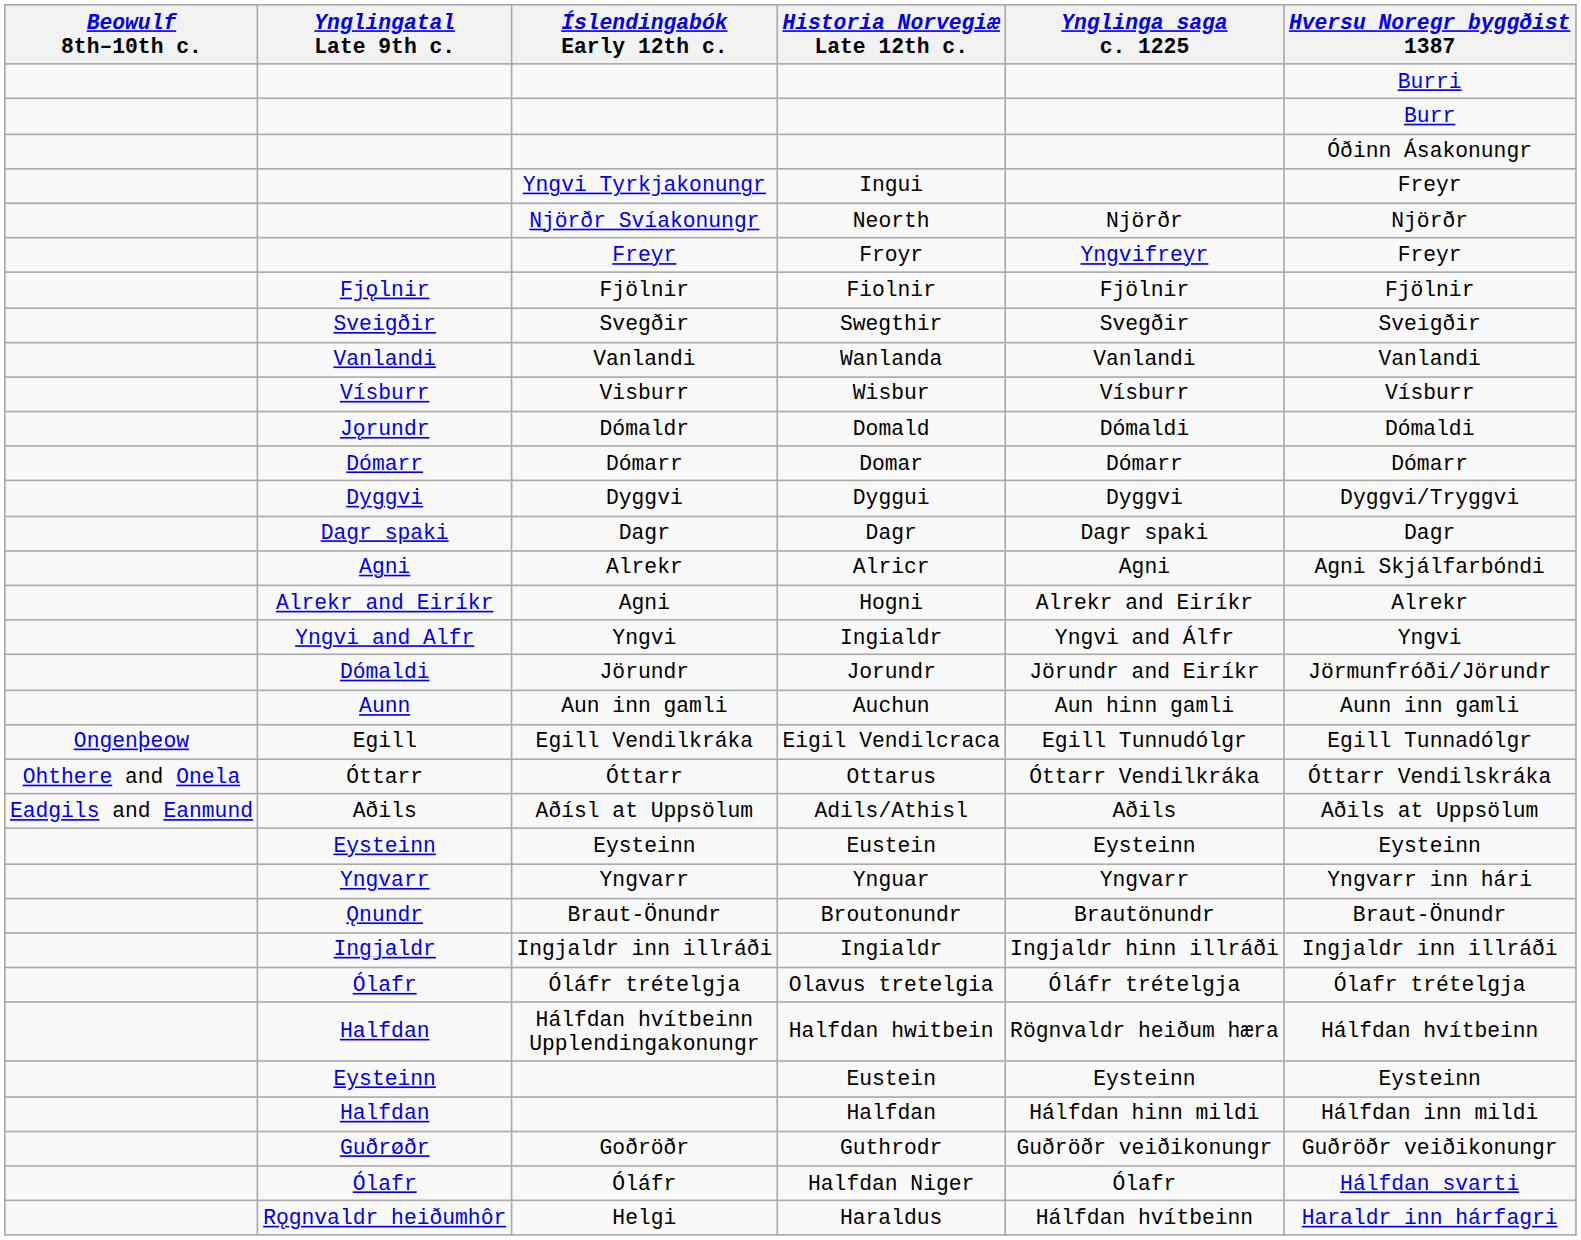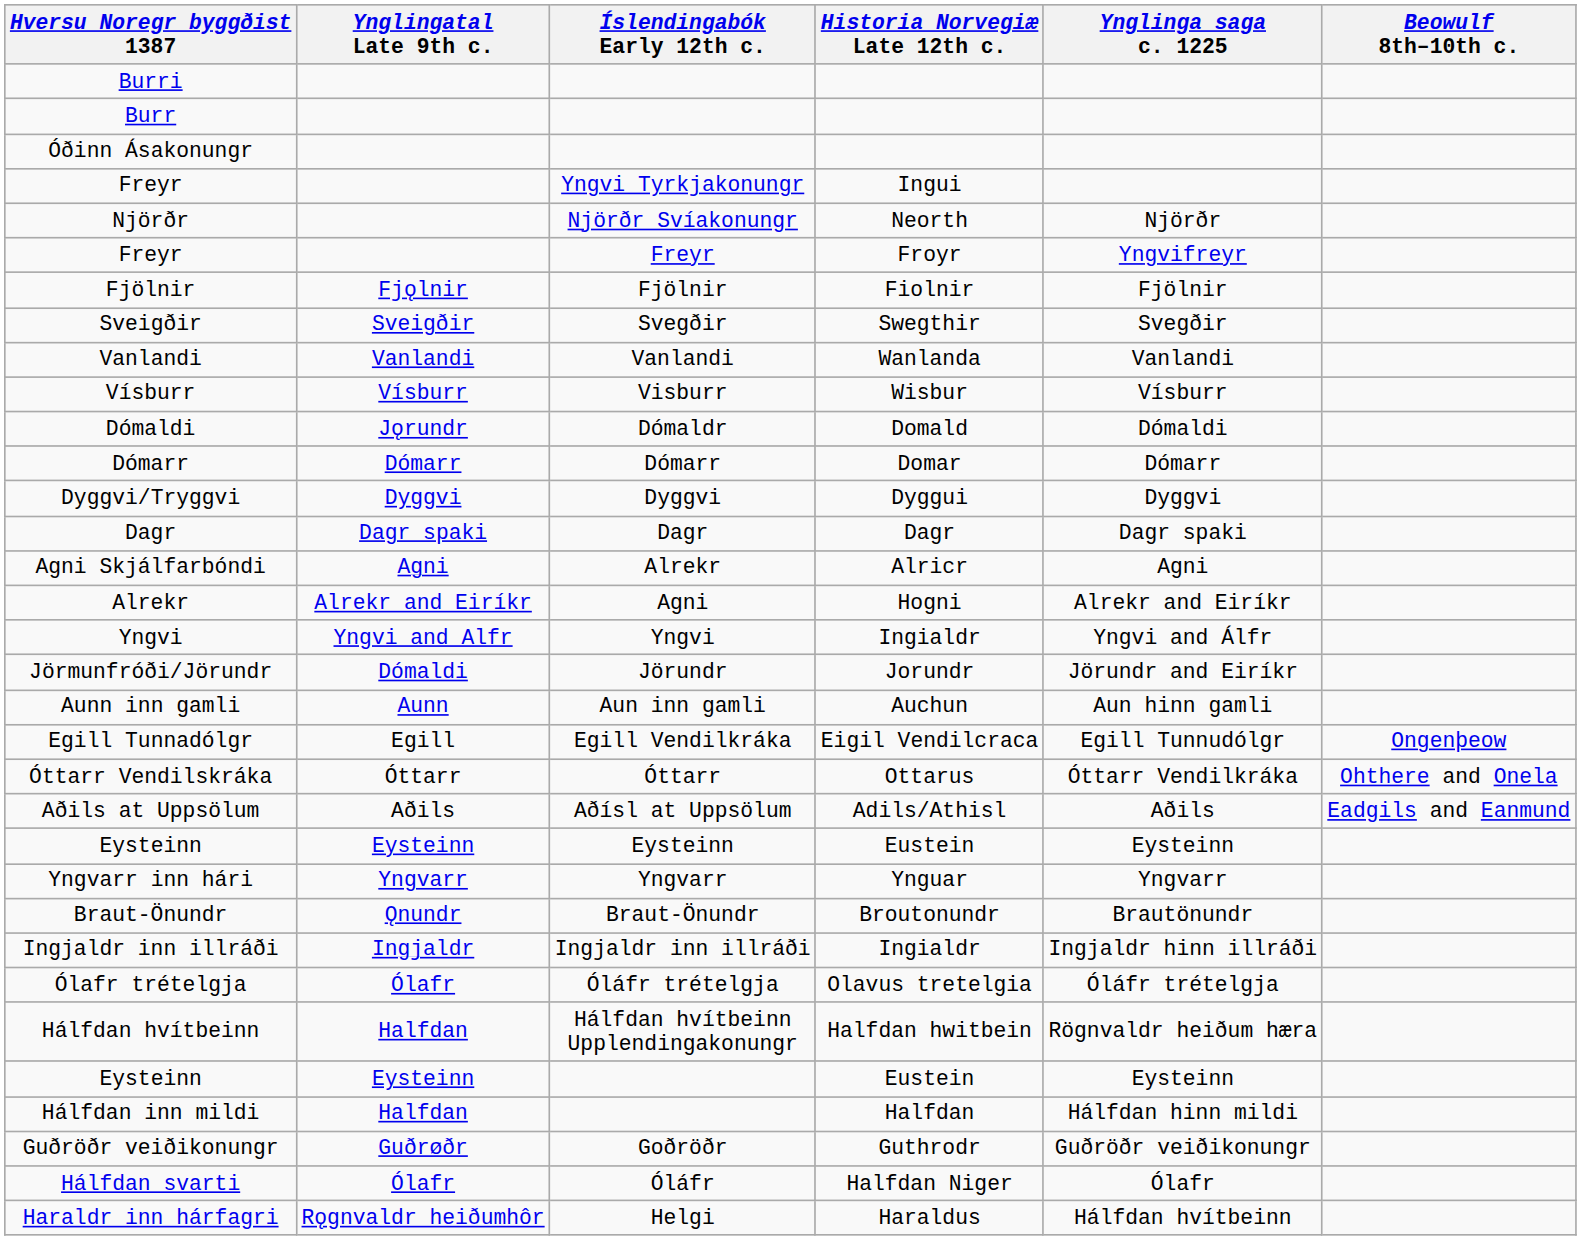 <table class="wikitable" style="text-align: center">
 <tr>
-<th><em><a href='#'>Beowulf</a></em><br>8th–10th c.</th>
+<th><em><a href='#'>Hversu Noregr byggðist</a></em><br>1387</th>
 <th><em><a href='#'>Ynglingatal</a></em><br>Late 9th c.</th>
 <th><em><a href='#'>Íslendingabók</a></em><br>Early 12th c.</th>
 <th><em><a href='#'>Historia Norvegiæ</a></em><br>Late 12th c.</th>
 <th><em><a href='#'>Ynglinga saga</a></em><br>c. 1225</th>
-<th><em><a href='#'>Hversu Noregr byggðist</a></em><br>1387</th>
+<th><em><a href='#'>Beowulf</a></em><br>8th–10th c.</th>
 </tr>
 <tr>
+<td><a href='#'>Burri</a></td>
 <td></td>
 <td></td>
 <td></td>
 <td></td>
 <td></td>
-<td><a href='#'>Burri</a></td>
 </tr>
 <tr>
+<td><a href='#'>Burr</a></td>
 <td></td>
 <td></td>
 <td></td>
 <td></td>
 <td></td>
-<td><a href='#'>Burr</a></td>
 </tr>
 <tr>
+<td>Óðinn Ásakonungr</td>
 <td></td>
 <td></td>
 <td></td>
 <td></td>
 <td></td>
-<td>Óðinn Ásakonungr</td>
 </tr>
 <tr>
-<td></td>
+<td>Freyr</td>
 <td></td>
 <td><a href='#'>Yngvi Tyrkjakonungr</a></td>
 <td>Ingui</td>
 <td></td>
-<td>Freyr</td>
+<td></td>
 </tr>
 <tr>
-<td></td>
+<td>Njörðr</td>
 <td></td>
 <td><a href='#'>Njörðr Svíakonungr</a></td>
 <td>Neorth</td>
 <td>Njörðr</td>
-<td>Njörðr</td>
+<td></td>
 </tr>
 <tr>
-<td></td>
+<td>Freyr</td>
 <td></td>
 <td><a href='#'>Freyr</a></td>
 <td>Froyr</td>
 <td><a href='#'>Yngvifreyr</a></td>
-<td>Freyr</td>
+<td></td>
 </tr>
 <tr>
-<td></td>
+<td>Fjölnir</td>
 <td><a href='#'>Fjǫlnir</a></td>
 <td>Fjölnir</td>
 <td>Fiolnir</td>
 <td>Fjölnir</td>
-<td>Fjölnir</td>
+<td></td>
 </tr>
 <tr>
-<td></td>
+<td>Sveigðir</td>
 <td><a href='#'>Sveigðir</a></td>
 <td>Svegðir</td>
 <td>Swegthir</td>
 <td>Svegðir</td>
-<td>Sveigðir</td>
+<td></td>
 </tr>
 <tr>
-<td></td>
+<td>Vanlandi</td>
 <td><a href='#'>Vanlandi</a></td>
 <td>Vanlandi</td>
 <td>Wanlanda</td>
 <td>Vanlandi</td>
-<td>Vanlandi</td>
+<td></td>
 </tr>
 <tr>
-<td></td>
+<td>Vísburr</td>
 <td><a href='#'>Vísburr</a></td>
 <td>Visburr</td>
 <td>Wisbur</td>
 <td>Vísburr</td>
-<td>Vísburr</td>
+<td></td>
 </tr>
 <tr>
-<td></td>
+<td>Dómaldi</td>
 <td><a href='#'>Jǫrundr</a></td>
 <td>Dómaldr</td>
 <td>Domald</td>
 <td>Dómaldi</td>
-<td>Dómaldi</td>
+<td></td>
 </tr>
 <tr>
-<td></td>
+<td>Dómarr</td>
 <td><a href='#'>Dómarr</a></td>
 <td>Dómarr</td>
 <td>Domar</td>
 <td>Dómarr</td>
-<td>Dómarr</td>
+<td></td>
 </tr>
 <tr>
-<td></td>
+<td>Dyggvi/Tryggvi</td>
 <td><a href='#'>Dyggvi</a></td>
 <td>Dyggvi</td>
 <td>Dyggui</td>
 <td>Dyggvi</td>
-<td>Dyggvi/Tryggvi</td>
+<td></td>
 </tr>
 <tr>
-<td></td>
+<td>Dagr</td>
 <td><a href='#'>Dagr spaki</a></td>
 <td>Dagr</td>
 <td>Dagr</td>
 <td>Dagr spaki</td>
-<td>Dagr</td>
+<td></td>
 </tr>
 <tr>
-<td></td>
+<td>Agni Skjálfarbóndi</td>
 <td><a href='#'>Agni</a></td>
 <td>Alrekr</td>
 <td>Alricr</td>
 <td>Agni</td>
-<td>Agni Skjálfarbóndi</td>
+<td></td>
 </tr>
 <tr>
-<td></td>
+<td>Alrekr</td>
 <td><a href='#'>Alrekr and Eiríkr</a></td>
 <td>Agni</td>
 <td>Hogni</td>
 <td>Alrekr and Eiríkr</td>
-<td>Alrekr</td>
+<td></td>
 </tr>
 <tr>
-<td></td>
+<td>Yngvi</td>
 <td><a href='#'>Yngvi and Alfr</a></td>
 <td>Yngvi</td>
 <td>Ingialdr</td>
 <td>Yngvi and Álfr</td>
-<td>Yngvi</td>
+<td></td>
 </tr>
 <tr>
-<td></td>
+<td>Jörmunfróði/Jörundr</td>
 <td><a href='#'>Dómaldi</a></td>
 <td>Jörundr</td>
 <td>Jorundr</td>
 <td>Jörundr and Eiríkr</td>
-<td>Jörmunfróði/Jörundr</td>
+<td></td>
 </tr>
 <tr>
-<td></td>
+<td>Aunn inn gamli</td>
 <td><a href='#'>Aunn</a></td>
 <td>Aun inn gamli</td>
 <td>Auchun</td>
 <td>Aun hinn gamli</td>
-<td>Aunn inn gamli</td>
+<td></td>
 </tr>
 <tr>
-<td><a href='#'>Ongenþeow</a></td>
+<td>Egill Tunnadólgr</td>
 <td>Egill</td>
 <td>Egill Vendilkráka</td>
 <td>Eigil Vendilcraca</td>
 <td>Egill Tunnudólgr</td>
-<td>Egill Tunnadólgr</td>
+<td><a href='#'>Ongenþeow</a></td>
 </tr>
 <tr>
-<td><a href='#'>Ohthere</a> and <a href='#'>Onela</a></td>
+<td>Óttarr Vendilskráka</td>
 <td>Óttarr</td>
 <td>Óttarr</td>
 <td>Ottarus</td>
 <td>Óttarr Vendilkráka</td>
-<td>Óttarr Vendilskráka</td>
+<td><a href='#'>Ohthere</a> and <a href='#'>Onela</a></td>
 </tr>
 <tr>
-<td><a href='#'>Eadgils</a> and <a href='#'>Eanmund</a></td>
+<td>Aðils at Uppsölum</td>
 <td>Aðils</td>
 <td>Aðísl at Uppsölum</td>
 <td>Adils/Athisl</td>
 <td>Aðils</td>
-<td>Aðils at Uppsölum</td>
+<td><a href='#'>Eadgils</a> and <a href='#'>Eanmund</a></td>
 </tr>
 <tr>
-<td></td>
+<td>Eysteinn</td>
 <td><a href='#'>Eysteinn</a></td>
 <td>Eysteinn</td>
 <td>Eustein</td>
 <td>Eysteinn</td>
-<td>Eysteinn</td>
+<td></td>
 </tr>
 <tr>
-<td></td>
+<td>Yngvarr inn hári</td>
 <td><a href='#'>Yngvarr</a></td>
 <td>Yngvarr</td>
 <td>Ynguar</td>
 <td>Yngvarr</td>
-<td>Yngvarr inn hári</td>
+<td></td>
 </tr>
 <tr>
-<td></td>
+<td>Braut-Önundr</td>
 <td><a href='#'>Ǫnundr</a></td>
 <td>Braut-Önundr</td>
 <td>Broutonundr</td>
 <td>Brautönundr</td>
-<td>Braut-Önundr</td>
+<td></td>
 </tr>
 <tr>
-<td></td>
+<td>Ingjaldr inn illráði</td>
 <td><a href='#'>Ingjaldr</a></td>
 <td>Ingjaldr inn illráði</td>
 <td>Ingialdr</td>
 <td>Ingjaldr hinn illráði</td>
-<td>Ingjaldr inn illráði</td>
+<td></td>
 </tr>
 <tr>
-<td></td>
+<td>Ólafr trételgja</td>
 <td><a href='#'>Ólafr</a></td>
 <td>Óláfr trételgja</td>
 <td>Olavus tretelgia</td>
 <td>Óláfr trételgja</td>
-<td>Ólafr trételgja</td>
+<td></td>
 </tr>
 <tr>
-<td></td>
+<td>Hálfdan hvítbeinn</td>
 <td><a href='#'>Halfdan</a></td>
 <td>Hálfdan hvítbeinn<br>Upplendingakonungr</td>
 <td>Halfdan hwitbein</td>
 <td>Rögnvaldr heiðum hæra</td>
-<td>Hálfdan hvítbeinn</td>
+<td></td>
 </tr>
 <tr>
-<td></td>
+<td>Eysteinn</td>
 <td><a href='#'>Eysteinn</a></td>
 <td></td>
 <td>Eustein</td>
 <td>Eysteinn</td>
-<td>Eysteinn</td>
+<td></td>
 </tr>
 <tr>
-<td></td>
+<td>Hálfdan inn mildi</td>
 <td><a href='#'>Halfdan</a></td>
 <td></td>
 <td>Halfdan</td>
 <td>Hálfdan hinn mildi</td>
-<td>Hálfdan inn mildi</td>
+<td></td>
 </tr>
 <tr>
-<td></td>
+<td>Guðröðr veiðikonungr</td>
 <td><a href='#'>Guðrøðr</a></td>
 <td>Goðröðr</td>
 <td>Guthrodr</td>
 <td>Guðröðr veiðikonungr</td>
-<td>Guðröðr veiðikonungr</td>
+<td></td>
 </tr>
 <tr>
-<td></td>
+<td><a href='#'>Hálfdan svarti</a></td>
 <td><a href='#'>Ólafr</a></td>
 <td>Óláfr</td>
 <td>Halfdan Niger</td>
 <td>Ólafr</td>
-<td><a href='#'>Hálfdan svarti</a></td>
+<td></td>
 </tr>
 <tr>
-<td></td>
+<td><a href='#'>Haraldr inn hárfagri</a></td>
 <td><a href='#'>Rǫgnvaldr heiðumhôr</a></td>
 <td>Helgi</td>
 <td>Haraldus</td>
 <td>Hálfdan hvítbeinn</td>
-<td><a href='#'>Haraldr inn hárfagri</a></td>
+<td></td>
 </tr>
 </table>
